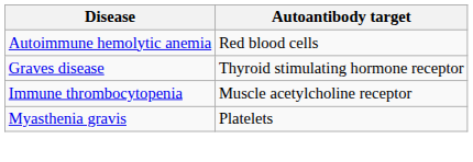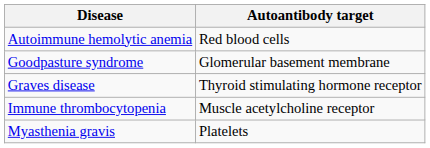 <table class="wikitable">
 <tr>
 <th>Disease</th>
 <th>Autoantibody target</th>
 </tr>
 <tr>
 <td><a href='#'>Autoimmune hemolytic anemia</a></td>
 <td>Red blood cells</td>
+</tr>
+<tr>
+<td><a href='#'>Goodpasture syndrome</a></td>
+<td>Glomerular basement membrane</td>
 </tr>
 <tr>
 <td><a href='#'>Graves disease</a></td>
 <td>Thyroid stimulating hormone receptor</td>
 </tr>
 <tr>
 <td><a href='#'>Immune thrombocytopenia</a></td>
 <td>Muscle acetylcholine receptor</td>
 </tr>
 <tr>
 <td><a href='#'>Myasthenia gravis</a></td>
 <td>Platelets</td>
 </tr>
 </table>
